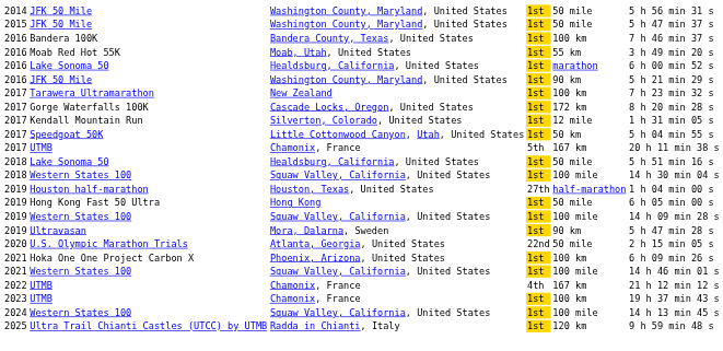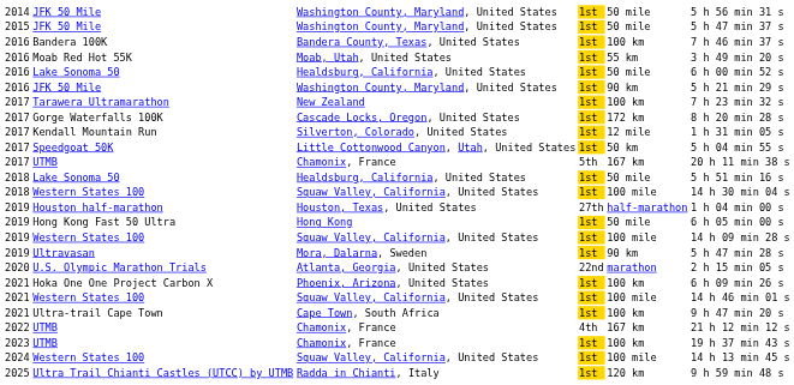 <table>
 <tr>
 <td>2014</td>
 <td><a href='#'>JFK 50 Mile</a></td>
 <td><a href='#'>Washington County, Maryland</a>, United States</td>
 <td bgcolor=gold>1st</td>
 <td>50 mile</td>
 <td>5 h 56 min 31 s</td>
 </tr>
 <tr>
 <td>2015</td>
 <td><a href='#'>JFK 50 Mile</a></td>
 <td><a href='#'>Washington County, Maryland</a>, United States</td>
 <td bgcolor=gold>1st</td>
 <td>50 mile</td>
 <td>5 h 47 min 37 s</td>
 </tr>
 <tr>
 <td>2016</td>
 <td>Bandera 100K</td>
 <td><a href='#'>Bandera County, Texas</a>, United States</td>
 <td bgcolor=gold>1st</td>
 <td>100 km</td>
 <td>7 h 46 min 37 s</td>
 </tr>
 <tr>
 <td>2016</td>
 <td>Moab Red Hot 55K</td>
 <td><a href='#'>Moab, Utah</a>, United States</td>
 <td bgcolor=gold>1st</td>
 <td>55 km</td>
 <td>3 h 49 min 20 s</td>
 </tr>
 <tr>
 <td>2016</td>
 <td><a href='#'>Lake Sonoma 50</a></td>
 <td><a href='#'>Healdsburg, California</a>, United States</td>
 <td bgcolor=gold>1st</td>
-<td><a href='#'>marathon</a></td>
+<td>50 mile</td>
 <td>6 h 00 min 52 s</td>
 </tr>
 <tr>
 <td>2016</td>
 <td><a href='#'>JFK 50 Mile</a></td>
 <td><a href='#'>Washington County, Maryland</a>, United States</td>
 <td bgcolor=gold>1st</td>
 <td>90 km</td>
 <td>5 h 21 min 29 s</td>
 </tr>
 <tr>
 <td>2017</td>
 <td><a href='#'>Tarawera Ultramarathon</a></td>
 <td><a href='#'>New Zealand</a></td>
 <td bgcolor=gold>1st</td>
 <td>100 km</td>
 <td>7 h 23 min 32 s</td>
 </tr>
 <tr>
 <td>2017</td>
 <td>Gorge Waterfalls 100K</td>
 <td><a href='#'>Cascade Locks, Oregon</a>, United States</td>
 <td bgcolor=gold>1st</td>
 <td>172 km</td>
 <td>8 h 20 min 28 s</td>
 </tr>
 <tr>
 <td>2017</td>
 <td>Kendall Mountain Run</td>
 <td><a href='#'>Silverton, Colorado</a>, United States</td>
 <td bgcolor=gold>1st</td>
 <td>12 mile</td>
 <td>1 h 31 min 05 s</td>
 </tr>
 <tr>
 <td>2017</td>
 <td><a href='#'>Speedgoat 50K</a></td>
 <td><a href='#'>Little Cottonwood Canyon</a>, <a href='#'>Utah</a>, United States</td>
 <td bgcolor=gold>1st</td>
 <td>50 km</td>
 <td>5 h 04 min 55 s</td>
 </tr>
 <tr>
 <td>2017</td>
 <td><a href='#'>UTMB</a></td>
 <td><a href='#'>Chamonix</a>, France</td>
 <td>5th</td>
 <td>167 km</td>
 <td>20 h 11 min 38 s</td>
 </tr>
 <tr>
 <td>2018</td>
 <td><a href='#'>Lake Sonoma 50</a></td>
 <td><a href='#'>Healdsburg, California</a>, United States</td>
 <td bgcolor=gold>1st</td>
 <td>50 mile</td>
 <td>5 h 51 min 16 s</td>
 </tr>
 <tr>
 <td>2018</td>
 <td><a href='#'>Western States 100</a></td>
 <td><a href='#'>Squaw Valley, California</a>, United States</td>
 <td bgcolor=gold>1st</td>
 <td>100 mile</td>
 <td>14 h 30 min 04 s</td>
 </tr>
 <tr>
 <td>2019</td>
 <td><a href='#'>Houston half-marathon</a></td>
 <td><a href='#'>Houston, Texas</a>, United States</td>
 <td>27th</td>
 <td><a href='#'>half-marathon</a></td>
 <td>1 h 04 min 00 s</td>
 </tr>
 <tr>
 <td>2019</td>
 <td>Hong Kong Fast 50 Ultra</td>
 <td><a href='#'>Hong Kong</a></td>
 <td bgcolor=gold>1st</td>
 <td>50 mile</td>
 <td>6 h 05 min 00 s</td>
 </tr>
 <tr>
 <td>2019</td>
 <td><a href='#'>Western States 100</a></td>
 <td><a href='#'>Squaw Valley, California</a>, United States</td>
 <td bgcolor=gold>1st</td>
 <td>100 mile</td>
 <td>14 h 09 min 28 s</td>
 </tr>
 <tr>
 <td>2019</td>
 <td><a href='#'>Ultravasan</a></td>
 <td><a href='#'>Mora, Dalarna</a>, Sweden</td>
 <td bgcolor=gold>1st</td>
 <td>90 km</td>
 <td>5 h 47 min 28 s</td>
 </tr>
 <tr>
 <td>2020</td>
 <td><a href='#'>U.S. Olympic Marathon Trials</a></td>
 <td><a href='#'>Atlanta, Georgia</a>, United States</td>
 <td>22nd</td>
-<td>50 mile</td>
+<td><a href='#'>marathon</a></td>
 <td>2 h 15 min 05 s</td>
 </tr>
 <tr>
 <td>2021</td>
 <td>Hoka One One Project Carbon X</td>
 <td><a href='#'>Phoenix, Arizona</a>, United States</td>
 <td bgcolor=gold>1st</td>
 <td>100 km</td>
 <td>6 h 09 min 26 s</td>
 </tr>
 <tr>
 <td>2021</td>
 <td><a href='#'>Western States 100</a></td>
 <td><a href='#'>Squaw Valley, California</a>, United States</td>
 <td bgcolor=gold>1st</td>
 <td>100 mile</td>
 <td>14 h 46 min 01 s</td>
+</tr>
+<tr>
+<td>2021</td>
+<td>Ultra-trail Cape Town</td>
+<td><a href='#'>Cape Town</a>, South Africa</td>
+<td bgcolor=gold>1st</td>
+<td>100 km</td>
+<td>9 h 47 min 20 s</td>
 </tr>
 <tr>
 <td>2022</td>
 <td><a href='#'>UTMB</a></td>
 <td><a href='#'>Chamonix</a>, France</td>
 <td>4th</td>
 <td>167 km</td>
 <td>21 h 12 min 12 s</td>
 </tr>
 <tr>
 <td>2023</td>
 <td><a href='#'>UTMB</a></td>
 <td><a href='#'>Chamonix</a>, France</td>
 <td bgcolor=gold>1st</td>
 <td>100 km</td>
 <td>19 h 37 min 43 s</td>
 </tr>
 <tr>
 <td>2024</td>
 <td><a href='#'>Western States 100</a></td>
 <td><a href='#'>Squaw Valley, California</a>, United States</td>
 <td bgcolor=gold>1st</td>
 <td>100 mile</td>
 <td>14 h 13 min 45 s</td>
 </tr>
 <tr>
 <td>2025</td>
 <td><a href='#'>Ultra Trail Chianti Castles (UTCC) by UTMB</a></td>
 <td><a href='#'>Radda in Chianti</a>, Italy</td>
 <td bgcolor=gold>1st</td>
 <td>120 km</td>
 <td>9 h 59 min 48 s</td>
 </tr>
 </table>
